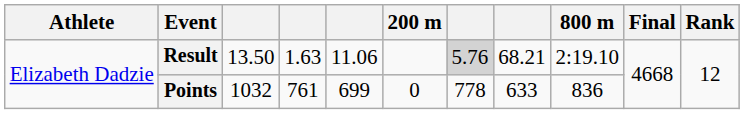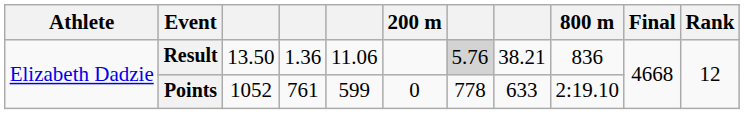 <table class="wikitable" style="font-size:90%">
 <tr>
 <th>Athlete</th>
 <th>Event</th>
 <th></th>
 <th></th>
 <th></th>
 <th>200 m</th>
 <th></th>
 <th></th>
 <th>800 m</th>
 <th>Final</th>
 <th>Rank</th>
 </tr>
 <tr align=center>
 <td rowspan=2 align=left><a href='#'>Elizabeth Dadzie</a></td>
 <th style="font-size:95%">Result</th>
 <td>13.50</td>
-<td>1.63</td>
+<td>1.36</td>
 <td>11.06</td>
 <td></td>
 <td style="background: lightgrey;">5.76</td>
-<td>68.21</td>
-<td>2:19.10</td>
+<td>38.21</td>
+<td>836</td>
 <td rowspan=2>4668</td>
 <td rowspan=2>12</td>
 </tr>
 <tr align=center>
 <th style="font-size:95%">Points</th>
-<td>1032</td>
+<td>1052</td>
 <td>761</td>
-<td>699</td>
+<td>599</td>
 <td>0</td>
 <td>778</td>
 <td>633</td>
-<td>836</td>
+<td>2:19.10</td>
 </tr>
 </table>
